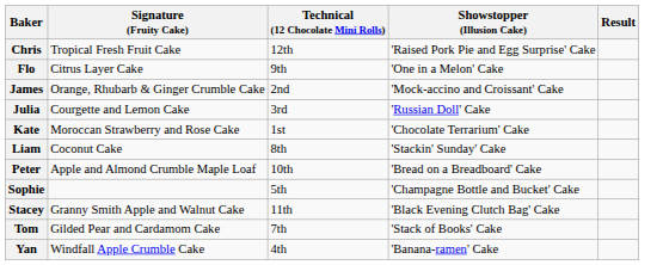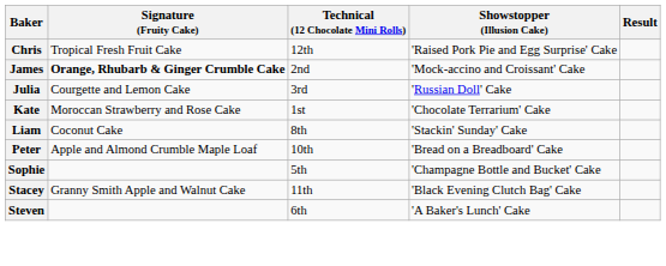 <table class="wikitable sortable col3center sticky-header">
 <tr>
 <th scope="col">Baker</th>
 <th scope="col" class="unsortable">Signature<br><small>(Fruity Cake)</small></th>
 <th scope="col">Technical<br><small>(12 Chocolate <a href='#'>Mini Rolls</a>)</small></th>
 <th scope="col" class="unsortable">Showstopper<br><small>(Illusion Cake)</small></th>
 <th scope="col">Result</th>
 </tr>
 <tr>
 <th scope="row">Chris</th>
 <td>Tropical Fresh Fruit Cake</td>
 <td>12th</td>
 <td>'Raised Pork Pie and Egg Surprise' Cake</td>
 <td></td>
 </tr>
 <tr>
-<th scope="row">Flo</th>
-<td>Citrus Layer Cake</td>
-<td>9th</td>
-<td>'One in a Melon' Cake</td>
-<td></td>
-</tr>
-<tr>
 <th scope="row">James</th>
-<td>Orange, Rhubarb & Ginger Crumble Cake</td>
+<td><strong>Orange, Rhubarb & Ginger Crumble Cake</strong></td>
 <td>2nd</td>
 <td>'Mock-accino and Croissant' Cake</td>
 <td></td>
 </tr>
 <tr>
 <th scope="row">Julia</th>
 <td>Courgette and Lemon Cake</td>
 <td>3rd</td>
 <td>'<a href='#'>Russian Doll</a>' Cake</td>
 <td></td>
 </tr>
 <tr>
 <th scope="row">Kate</th>
 <td>Moroccan Strawberry and Rose Cake</td>
 <td>1st</td>
 <td>'Chocolate Terrarium' Cake</td>
 <td></td>
 </tr>
 <tr>
 <th scope="row">Liam</th>
 <td>Coconut Cake</td>
 <td>8th</td>
 <td>'Stackin' Sunday' Cake</td>
 <td></td>
 </tr>
 <tr>
 <th scope="row">Peter</th>
 <td>Apple and Almond Crumble Maple Loaf</td>
 <td>10th</td>
 <td>'Bread on a Breadboard' Cake</td>
 <td></td>
 </tr>
 <tr>
 <th scope="row">Sophie</th>
 <td></td>
 <td>5th</td>
 <td>'Champagne Bottle and Bucket' Cake</td>
 <td></td>
 </tr>
 <tr>
 <th scope="row">Stacey</th>
 <td>Granny Smith Apple and Walnut Cake</td>
 <td>11th</td>
 <td>'Black Evening Clutch Bag' Cake</td>
 <td></td>
 </tr>
 <tr>
-<th scope="row">Tom</th>
-<td>Gilded Pear and Cardamom Cake</td>
-<td>7th</td>
-<td>'Stack of Books' Cake</td>
+<th scope="row">Steven</th>
 <td></td>
-</tr>
-<tr>
-<th scope="row">Yan</th>
-<td>Windfall <a href='#'>Apple Crumble</a> Cake</td>
-<td>4th</td>
-<td>'Banana-<a href='#'>ramen</a>' Cake</td>
+<td>6th</td>
+<td>'A Baker's Lunch' Cake</td>
 <td></td>
 </tr>
 </table>
